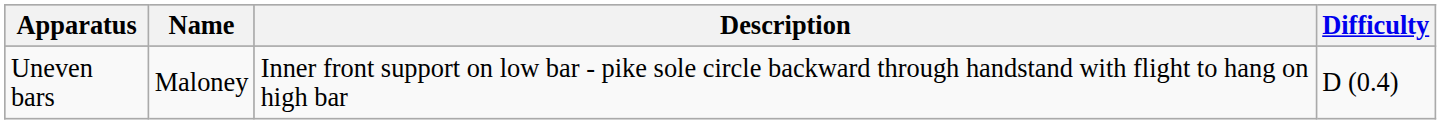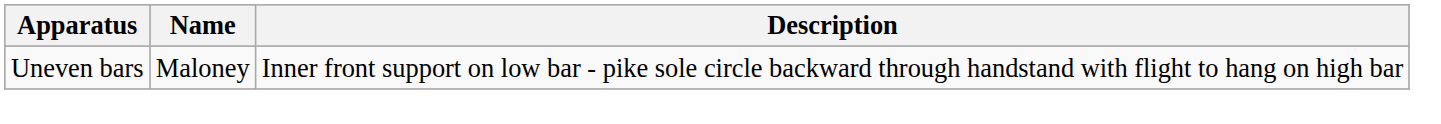 <table class="wikitable">
 <tr>
 <th>Apparatus</th>
 <th>Name</th>
 <th>Description</th>
-<th><a href='#'>Difficulty</a></th>
 </tr>
 <tr>
 <td>Uneven bars</td>
 <td>Maloney</td>
 <td>Inner front support on low bar - pike sole circle backward through handstand with flight to hang on high bar</td>
-<td>D (0.4)</td>
 </tr>
 </table>
